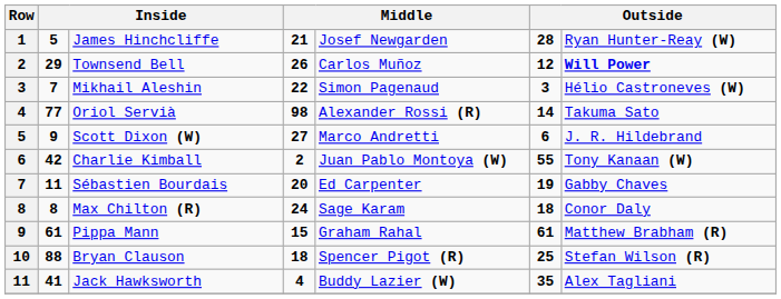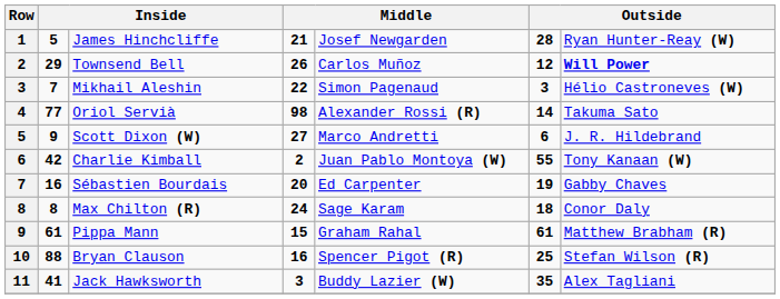 <table class="wikitable" style="font-size: 90%;">
 <tr>
 <th>Row</th>
 <th colspan=2 width="195">Inside</th>
 <th colspan=2 width="195">Middle</th>
 <th colspan=2 width="195">Outside</th>
 </tr>
 <tr>
 <th>1</th>
 <td align="center" width="20"><strong>5</strong></td>
 <td> <a href='#'>James Hinchcliffe</a></td>
 <td align="center" width="20"><strong>21</strong></td>
 <td> <a href='#'>Josef Newgarden</a></td>
 <td align="center" width="20"><strong>28</strong></td>
 <td> <a href='#'>Ryan Hunter-Reay</a> <strong>(W)</strong></td>
 </tr>
 <tr>
 <th>2</th>
 <td align="center" width="20"><strong>29</strong></td>
 <td> <a href='#'>Townsend Bell</a></td>
 <td align="center" width="20"><strong>26</strong></td>
 <td> <a href='#'>Carlos Muñoz</a></td>
 <td align="center" width="20"><strong>12</strong></td>
 <td><strong> <a href='#'>Will Power</a></strong></td>
 </tr>
 <tr>
 <th>3</th>
 <td align="center" width="20"><strong>7</strong></td>
 <td> <a href='#'>Mikhail Aleshin</a></td>
 <td align="center" width="20"><strong>22</strong></td>
 <td> <a href='#'>Simon Pagenaud</a></td>
 <td align="center" width="20"><strong>3</strong></td>
 <td> <a href='#'>Hélio Castroneves</a> <strong>(W)</strong></td>
 </tr>
 <tr>
 <th>4</th>
 <td align="center" width="20"><strong>77</strong></td>
 <td> <a href='#'>Oriol Servià</a></td>
 <td align="center" width="20"><strong>98</strong></td>
 <td> <a href='#'>Alexander Rossi</a> <strong>(R)</strong></td>
 <td align="center" width="20"><strong>14</strong></td>
 <td> <a href='#'>Takuma Sato</a></td>
 </tr>
 <tr>
 <th>5</th>
 <td align="center" width="20"><strong>9</strong></td>
 <td> <a href='#'>Scott Dixon</a> <strong>(W)</strong></td>
 <td align="center" width="20"><strong>27</strong></td>
 <td> <a href='#'>Marco Andretti</a></td>
 <td align="center" width="20"><strong>6</strong></td>
 <td> <a href='#'>J. R. Hildebrand</a></td>
 </tr>
 <tr>
 <th>6</th>
 <td align="center" width="20"><strong>42</strong></td>
 <td> <a href='#'>Charlie Kimball</a></td>
 <td align="center" width="20"><strong>2</strong></td>
 <td> <a href='#'>Juan Pablo Montoya</a> <strong>(W)</strong></td>
 <td align="center" width="20"><strong>55</strong></td>
 <td> <a href='#'>Tony Kanaan</a> <strong>(W)</strong></td>
 </tr>
 <tr>
 <th>7</th>
-<td align="center" width="20"><strong>11</strong></td>
+<td align="center" width="20"><strong>16</strong></td>
 <td> <a href='#'>Sébastien Bourdais</a></td>
 <td align="center" width="20"><strong>20</strong></td>
 <td> <a href='#'>Ed Carpenter</a></td>
 <td align="center" width="20"><strong>19</strong></td>
 <td> <a href='#'>Gabby Chaves</a></td>
 </tr>
 <tr>
 <th>8</th>
 <td align="center" width="20"><strong>8</strong></td>
 <td> <a href='#'>Max Chilton</a> <strong>(R)</strong></td>
 <td align="center" width="20"><strong>24</strong></td>
 <td> <a href='#'>Sage Karam</a></td>
 <td align="center" width="20"><strong>18</strong></td>
 <td> <a href='#'>Conor Daly</a></td>
 </tr>
 <tr>
 <th>9</th>
 <td align="center" width="20"><strong>61</strong></td>
 <td> <a href='#'>Pippa Mann</a></td>
 <td align="center" width="20"><strong>15</strong></td>
 <td> <a href='#'>Graham Rahal</a></td>
 <td align="center" width="20"><strong>61</strong></td>
 <td> <a href='#'>Matthew Brabham</a> <strong>(R)</strong></td>
 </tr>
 <tr>
 <th>10</th>
 <td align="center" width="20"><strong>88</strong></td>
 <td> <a href='#'>Bryan Clauson</a></td>
-<td align="center" width="20"><strong>18</strong></td>
+<td align="center" width="20"><strong>16</strong></td>
 <td> <a href='#'>Spencer Pigot</a> <strong>(R)</strong></td>
 <td align="center" width="20"><strong>25</strong></td>
 <td> <a href='#'>Stefan Wilson</a> <strong>(R)</strong></td>
 </tr>
 <tr>
 <th>11</th>
 <td align="center" width="20"><strong>41</strong></td>
 <td> <a href='#'>Jack Hawksworth</a></td>
-<td align="center" width="20"><strong>4</strong></td>
+<td align="center" width="20"><strong>3</strong></td>
 <td> <a href='#'>Buddy Lazier</a> <strong>(W)</strong></td>
 <td align="center" width="20"><strong>35</strong></td>
 <td> <a href='#'>Alex Tagliani</a></td>
 </tr>
 <tr>
 </tr>
 </table>
